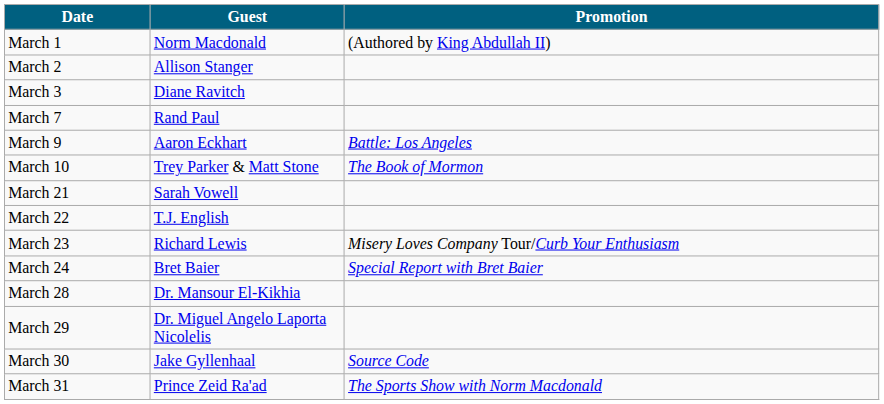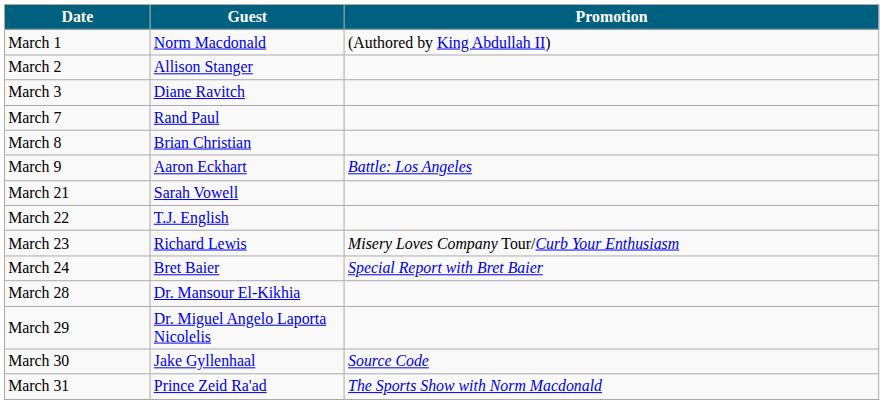 <table class="wikitable" width="100%">
 <tr bgcolor="#CCCCCC">
 <th width="15%" style="background:#006080; color:#FFFFFF">Date</th>
 <th width="20%" style="background:#006080; color:#FFFFFF">Guest</th>
 <th width="55%" style="background:#006080; color:#FFFFFF">Promotion</th>
 </tr>
 <tr>
 <td>March 1</td>
 <td><a href='#'>Norm Macdonald</a></td>
 <td> (Authored by <a href='#'>King Abdullah II</a>)</td>
 </tr>
 <tr>
 <td>March 2</td>
 <td><a href='#'>Allison Stanger</a></td>
 <td></td>
 </tr>
 <tr>
 <td>March 3</td>
 <td><a href='#'>Diane Ravitch</a></td>
 <td></td>
 </tr>
 <tr>
 <td>March 7</td>
 <td><a href='#'>Rand Paul</a></td>
 <td></td>
 </tr>
 <tr>
+<td>March 8</td>
+<td><a href='#'>Brian Christian</a></td>
+<td></td>
+</tr>
+<tr>
 <td>March 9</td>
 <td><a href='#'>Aaron Eckhart</a></td>
 <td><em><a href='#'>Battle: Los Angeles</a></em></td>
-</tr>
-<tr>
-<td>March 10</td>
-<td><a href='#'>Trey Parker</a> & <a href='#'>Matt Stone</a></td>
-<td><em><a href='#'>The Book of Mormon</a></em></td>
 </tr>
 <tr>
 <td>March 21</td>
 <td><a href='#'>Sarah Vowell</a></td>
 <td></td>
 </tr>
 <tr>
 <td>March 22</td>
 <td><a href='#'>T.J. English</a></td>
 <td></td>
 </tr>
 <tr>
 <td>March 23</td>
 <td><a href='#'>Richard Lewis</a></td>
 <td><em>Misery Loves Company</em> Tour/<em><a href='#'>Curb Your Enthusiasm</a></em></td>
 </tr>
 <tr>
 <td>March 24</td>
 <td><a href='#'>Bret Baier</a></td>
 <td><em><a href='#'>Special Report with Bret Baier</a></em></td>
 </tr>
 <tr>
 <td>March 28</td>
 <td><a href='#'>Dr. Mansour El-Kikhia</a></td>
 <td></td>
 </tr>
 <tr>
 <td>March 29</td>
 <td><a href='#'>Dr. Miguel Angelo Laporta Nicolelis</a></td>
 <td></td>
 </tr>
 <tr>
 <td>March 30</td>
 <td><a href='#'>Jake Gyllenhaal</a></td>
 <td><em><a href='#'>Source Code</a></em></td>
 </tr>
 <tr>
 <td>March 31</td>
 <td><a href='#'>Prince Zeid Ra'ad</a></td>
 <td><em><a href='#'>The Sports Show with Norm Macdonald</a></em></td>
 </tr>
 <tr>
 </tr>
 </table>
